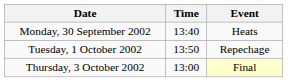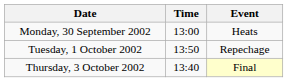 <table class = "wikitable" style="text-align:center;">
 <tr>
 <th width=220>Date</th>
 <th width=50>Time</th>
 <th width=100>Event</th>
 </tr>
 <tr>
 <td>Monday, 30 September 2002</td>
-<td>13:40</td>
+<td>13:00</td>
 <td>Heats</td>
 </tr>
 <tr>
 <td>Tuesday, 1 October 2002</td>
 <td>13:50</td>
 <td>Repechage</td>
 </tr>
 <tr>
 <td>Thursday, 3 October 2002</td>
-<td>13:00</td>
+<td>13:40</td>
 <td bgcolor=ffffcc>Final</td>
 </tr>
 </table>
